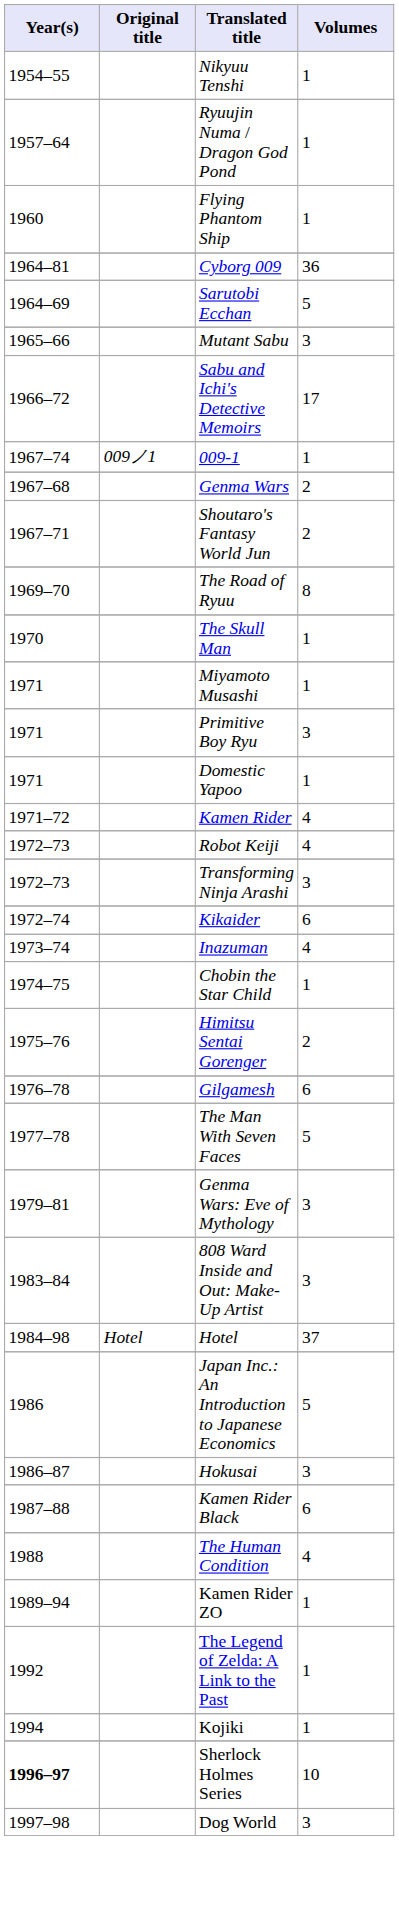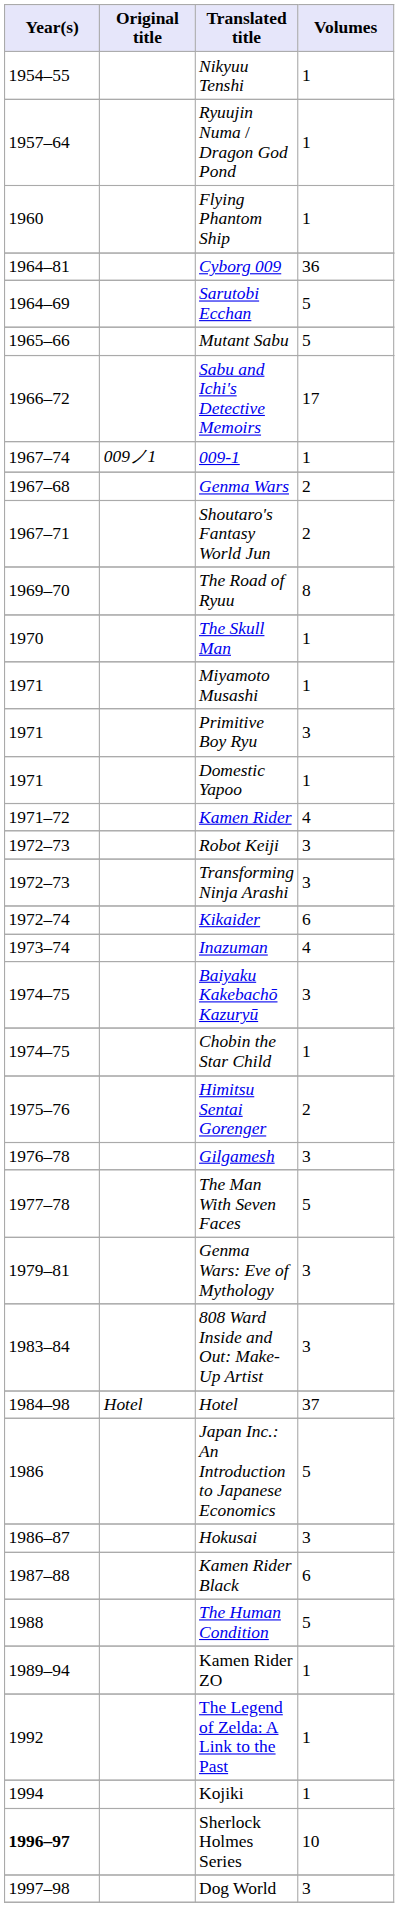 <table border="0" style="background:#fff;" class="sortable wikitable">
 <tr>
 <th style="width:80px; px; background:Lavender; color:Black;">Year(s)</th>
 <th style="width:80px; px; background:Lavender; color:Black;">Original title</th>
 <th style="width:80px; px; background:Lavender; color:Black;">Translated title</th>
 <th style="width:80px; px; background:Lavender; color:Black;">Volumes</th>
 </tr>
 <tr .>
 <td>1954–55</td>
 <td></td>
 <td><em>Nikyuu Tenshi</em></td>
 <td>1</td>
 </tr>
 <tr>
 </tr>
 <tr>
 <td>1957–64</td>
 <td></td>
 <td><em>Ryuujin Numa</em> / <em>Dragon God Pond</em></td>
 <td>1</td>
 </tr>
 <tr>
 <td>1960</td>
 <td></td>
 <td><em>Flying Phantom Ship</em></td>
 <td>1</td>
 </tr>
 <tr>
 </tr>
 <tr>
 <td>1964–81</td>
 <td></td>
 <td><em><a href='#'>Cyborg 009</a></em></td>
 <td>36</td>
 </tr>
 <tr>
 </tr>
 <tr>
 <td>1964–69</td>
 <td></td>
 <td><em><a href='#'>Sarutobi Ecchan</a></em></td>
 <td>5</td>
 </tr>
 <tr>
 </tr>
 <tr>
 <td>1965–66</td>
 <td></td>
 <td><em>Mutant Sabu</em></td>
-<td>3</td>
+<td>5</td>
 </tr>
 <tr>
 </tr>
 <tr>
 <td>1966–72</td>
 <td></td>
 <td><em><a href='#'>Sabu and Ichi's Detective Memoirs</a></em></td>
 <td>17</td>
 </tr>
 <tr>
 </tr>
 <tr>
 <td>1967–74</td>
 <td><em>009ノ1</em></td>
 <td><em><a href='#'>009-1</a></em></td>
 <td>1</td>
 </tr>
 <tr>
 </tr>
 <tr>
 <td>1967–68</td>
 <td></td>
 <td><em><a href='#'>Genma Wars</a></em></td>
 <td>2</td>
 </tr>
 <tr>
 </tr>
 <tr>
 <td>1967–71</td>
 <td></td>
 <td><em>Shoutaro's Fantasy World Jun</em></td>
 <td>2</td>
 </tr>
 <tr>
 </tr>
 <tr>
 <td>1969–70</td>
 <td></td>
 <td><em>The Road of Ryuu</em></td>
 <td>8</td>
 </tr>
 <tr>
 </tr>
 <tr>
 <td>1970</td>
 <td></td>
 <td><em><a href='#'>The Skull Man</a></em></td>
 <td>1</td>
 </tr>
 <tr>
 </tr>
 <tr>
 <td>1971</td>
 <td></td>
 <td><em>Miyamoto Musashi</em></td>
 <td>1</td>
 </tr>
 <tr>
 </tr>
 <tr>
 <td>1971</td>
 <td></td>
 <td><em>Primitive Boy Ryu</em></td>
 <td>3</td>
 </tr>
 <tr>
 </tr>
 <tr>
 <td>1971</td>
 <td></td>
 <td><em>Domestic Yapoo</em></td>
 <td>1</td>
 </tr>
 <tr>
 </tr>
 <tr>
 <td>1971–72</td>
 <td></td>
 <td><em><a href='#'>Kamen Rider</a></em></td>
 <td>4</td>
 </tr>
 <tr>
 </tr>
 <tr>
 <td>1972–73</td>
 <td></td>
 <td><em>Robot Keiji</em></td>
-<td>4</td>
+<td>3</td>
 </tr>
 <tr>
 </tr>
 <tr>
 <td>1972–73</td>
 <td></td>
 <td><em>Transforming Ninja Arashi</em></td>
 <td>3</td>
 </tr>
 <tr>
 </tr>
 <tr>
 <td>1972–74</td>
 <td></td>
 <td><em><a href='#'>Kikaider</a></em></td>
 <td>6</td>
 </tr>
 <tr>
 </tr>
 <tr>
 <td>1973–74</td>
 <td></td>
 <td><em><a href='#'>Inazuman</a></em></td>
 <td>4</td>
 </tr>
 <tr>
 </tr>
 <tr>
+<td>1974–75</td>
+<td></td>
+<td><em><a href='#'>Baiyaku Kakebachō Kazuryū</a></em></td>
+<td>3</td>
+</tr>
+<tr>
 </tr>
 <tr>
 <td>1974–75</td>
 <td></td>
 <td><em>Chobin the Star Child</em></td>
 <td>1</td>
 </tr>
 <tr>
 </tr>
 <tr>
 <td>1975–76</td>
 <td></td>
 <td><em><a href='#'>Himitsu Sentai Gorenger</a></em></td>
 <td>2</td>
 </tr>
 <tr>
 </tr>
 <tr>
 <td>1976–78</td>
 <td></td>
 <td><em><a href='#'>Gilgamesh</a></em></td>
-<td>6</td>
+<td>3</td>
 </tr>
 <tr>
 </tr>
 <tr>
 <td>1977–78</td>
 <td></td>
 <td><em>The Man With Seven Faces</em></td>
 <td>5</td>
 </tr>
 <tr>
 </tr>
 <tr>
 <td>1979–81</td>
 <td></td>
 <td><em>Genma Wars: Eve of Mythology</em></td>
 <td>3</td>
 </tr>
 <tr>
 </tr>
 <tr>
 <td>1983–84</td>
 <td></td>
 <td><em>808 Ward Inside and Out: Make-Up Artist</em></td>
 <td>3</td>
 </tr>
 <tr>
 </tr>
 <tr>
 <td>1984–98</td>
 <td><em>Hotel</em></td>
 <td><em>Hotel</em></td>
 <td>37</td>
 </tr>
 <tr>
 </tr>
 <tr>
 <td>1986</td>
 <td></td>
 <td><em>Japan Inc.: An Introduction to Japanese Economics</em></td>
 <td>5</td>
 </tr>
 <tr>
 </tr>
 <tr>
 <td>1986–87</td>
 <td></td>
 <td><em>Hokusai</em></td>
 <td>3</td>
 </tr>
 <tr>
 </tr>
 <tr>
 <td>1987–88</td>
 <td></td>
 <td><em>Kamen Rider Black</em></td>
 <td>6</td>
 </tr>
 <tr>
 </tr>
 <tr>
 <td>1988</td>
 <td></td>
 <td><em><a href='#'>The Human Condition</a></td>
-<td>4</td>
+<td>5</td>
 </tr>
 <tr>
 </tr>
 <tr>
 <td>1989–94</td>
 <td></td>
 <td></em>Kamen Rider ZO<em></td>
 <td>1</td>
 </tr>
 <tr>
 </tr>
 <tr>
 <td>1992</td>
 <td></td>
 <td></em><a href='#'>The Legend of Zelda: A Link to the Past</a><em></td>
 <td>1</td>
 </tr>
 <tr>
 </tr>
 <tr>
 <td>1994</td>
 <td></td>
 <td></em>Kojiki<em></td>
 <td>1</td>
 </tr>
 <tr>
 </tr>
 <tr>
 <td><strong>1996–97</strong></td>
 <td></td>
 <td></em>Sherlock Holmes Series<em></td>
 <td>10</td>
 </tr>
 <tr>
 </tr>
 <tr>
 <td>1997–98</td>
 <td></td>
 <td></em>Dog World<em></td>
 <td>3</td>
 </tr>
 <tr>
 </tr>
 </table>
